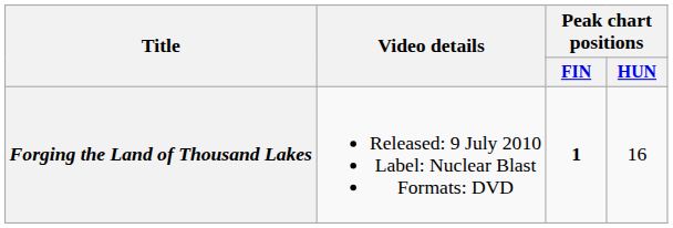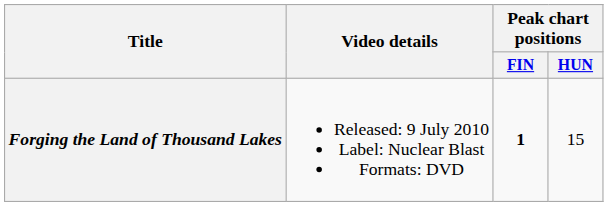 <table class="wikitable plainrowheaders" style="text-align:center;">
 <tr>
 <th scope="col" rowspan="2">Title</th>
 <th scope="col" rowspan="2">Video details</th>
 <th scope="col" colspan="2">Peak chart positions</th>
 </tr>
 <tr>
 <th scope="col" style="width:3em;font-size:90%;"><a href='#'>FIN</a><br></th>
 <th scope="col" style="width:3em;font-size:90%;"><a href='#'>HUN</a><br></th>
 </tr>
 <tr>
 <th scope="row"><em>Forging the Land of Thousand Lakes </em></th>
 <td><br><ul><li>Released: 9 July 2010</li><li>Label: Nuclear Blast</li><li>Formats: DVD</li></ul></td>
 <td style="text-align:center;"><strong>1</strong></td>
-<td style="text-align:center;">16</td>
+<td style="text-align:center;">15</td>
 </tr>
 </table>
